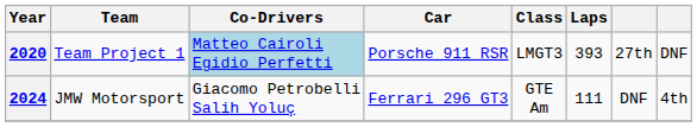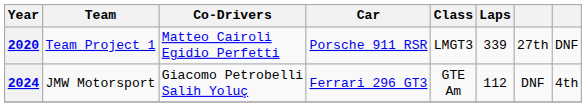 <table class="wikitable" style="text-align:center; font-size:90%">
 <tr>
 <th>Year</th>
 <th>Team</th>
 <th>Co-Drivers</th>
 <th>Car</th>
 <th>Class</th>
 <th>Laps</th>
 <th></th>
 <th></th>
 </tr>
 <tr>
 <th><a href='#'>2020</a></th>
 <td align="left"> <a href='#'>Team Project 1</a></td>
-<td align="left" style="background: lightblue;"> <a href='#'>Matteo Cairoli</a><br> <a href='#'>Egidio Perfetti</a></td>
+<td align="left"> <a href='#'>Matteo Cairoli</a><br> <a href='#'>Egidio Perfetti</a></td>
 <td align="left"><a href='#'>Porsche 911 RSR</a></td>
 <td>LMGT3</td>
-<td>393</td>
+<td>339</td>
 <td>27th</td>
 <td>DNF</td>
 </tr>
 <tr>
 <th><a href='#'>2024</a></th>
 <td align="left"> JMW Motorsport</td>
 <td align="left"> Giacomo Petrobelli<br> <a href='#'>Salih Yoluç</a></td>
 <td align="left"><a href='#'>Ferrari 296 GT3</a></td>
 <td>GTE<br>Am</td>
-<td>111</td>
+<td>112</td>
 <td>DNF</td>
 <td>4th</td>
 </tr>
 <tr>
 </tr>
 </table>
